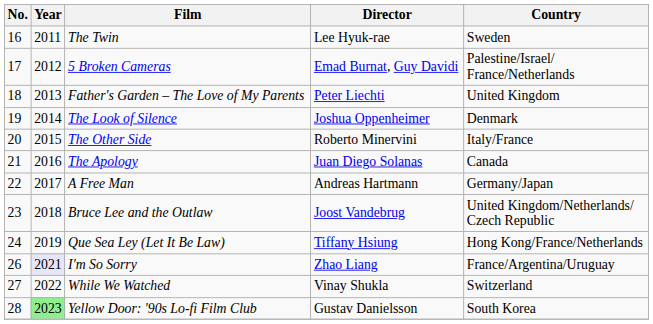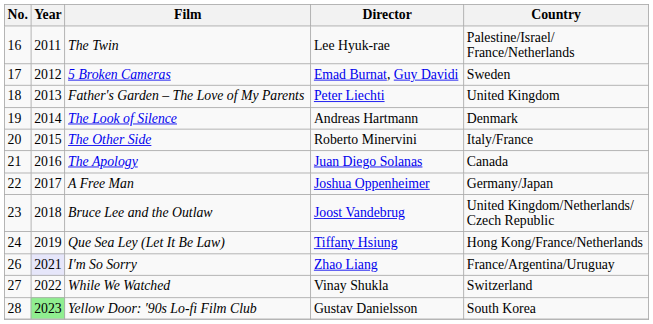 <table class=wikitable style="width:750px">
 <tr>
 <th width=10>No.</th>
 <th width=10>Year</th>
 <th>Film</th>
 <th>Director</th>
 <th>Country</th>
 </tr>
 <tr>
 <td>16</td>
 <td>2011</td>
 <td><em>The Twin</em></td>
 <td>Lee Hyuk-rae</td>
-<td>Sweden</td>
+<td>Palestine/Israel/ <br> France/Netherlands</td>
 </tr>
 <tr>
 <td>17</td>
 <td>2012</td>
 <td><em><a href='#'>5 Broken Cameras</a></em></td>
 <td><a href='#'>Emad Burnat</a>, <a href='#'>Guy Davidi</a></td>
-<td>Palestine/Israel/ <br> France/Netherlands</td>
+<td>Sweden</td>
 </tr>
 <tr>
 <td>18</td>
 <td>2013</td>
 <td><em>Father's Garden – The Love of My Parents</em></td>
 <td><a href='#'>Peter Liechti</a></td>
 <td>United Kingdom</td>
 </tr>
 <tr>
 <td>19</td>
 <td>2014</td>
 <td><em><a href='#'>The Look of Silence</a></em></td>
-<td><a href='#'>Joshua Oppenheimer</a></td>
+<td>Andreas Hartmann</td>
 <td>Denmark</td>
 </tr>
 <tr>
 <td>20</td>
 <td>2015</td>
 <td><em><a href='#'>The Other Side</a></em></td>
 <td>Roberto Minervini</td>
 <td>Italy/France</td>
 </tr>
 <tr>
 <td>21</td>
 <td>2016</td>
 <td><em><a href='#'>The Apology</a></em></td>
 <td><a href='#'>Juan Diego Solanas</a></td>
 <td>Canada</td>
 </tr>
 <tr>
 <td>22</td>
 <td>2017</td>
 <td><em>A Free Man</em></td>
-<td>Andreas Hartmann</td>
+<td><a href='#'>Joshua Oppenheimer</a></td>
 <td>Germany/Japan</td>
 </tr>
 <tr>
 <td>23</td>
 <td>2018</td>
 <td><em>Bruce Lee and the Outlaw</em></td>
 <td><a href='#'>Joost Vandebrug</a></td>
 <td>United Kingdom/Netherlands/ <br> Czech Republic</td>
 </tr>
 <tr>
 <td>24</td>
 <td>2019</td>
 <td><em>Que Sea Ley (Let It Be Law)</em></td>
 <td><a href='#'>Tiffany Hsiung</a></td>
 <td>Hong Kong/France/Netherlands</td>
 </tr>
 <tr>
 <td>26</td>
 <td style="background: lavender;">2021</td>
 <td><em>I′m So Sorry</em></td>
 <td><a href='#'>Zhao Liang</a></td>
 <td>France/Argentina/Uruguay</td>
 </tr>
 <tr>
 <td>27</td>
 <td>2022</td>
 <td><em>While We Watched</em></td>
 <td>Vinay Shukla</td>
 <td>Switzerland</td>
 </tr>
 <tr>
 <td>28</td>
 <td style="background: lightgreen;">2023</td>
 <td><em>Yellow Door: ′90s Lo-fi Film Club</em></td>
 <td>Gustav Danielsson</td>
 <td>South Korea</td>
 </tr>
 <tr>
 </tr>
 </table>
